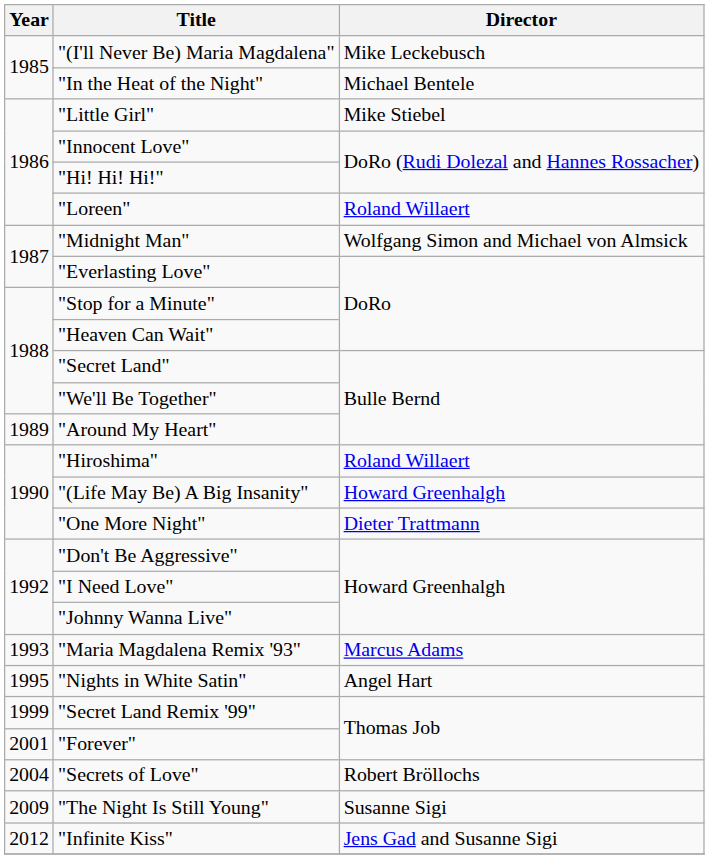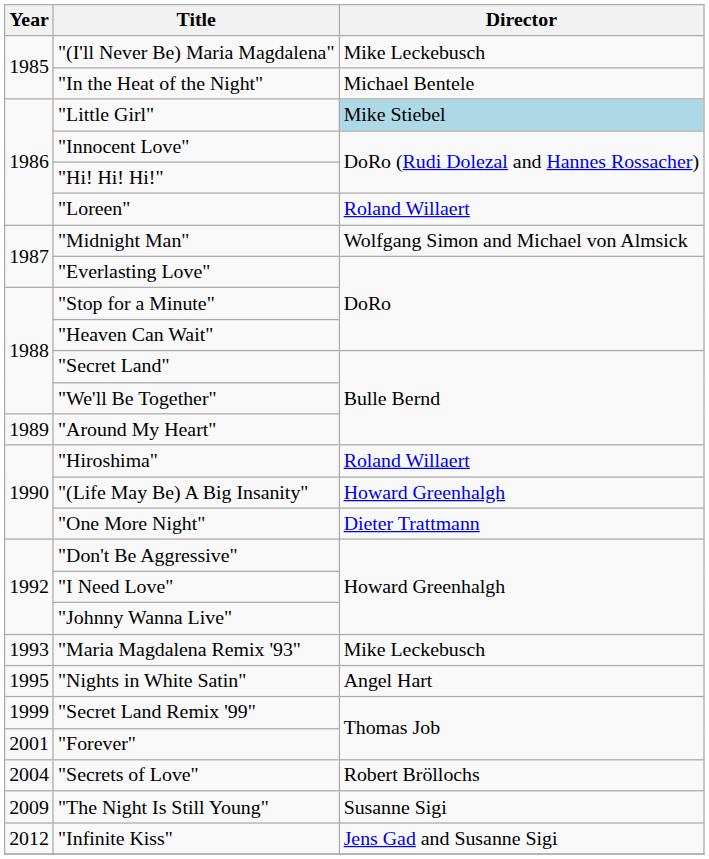 <table class="wikitable">
 <tr>
 <th>Year</th>
 <th>Title</th>
 <th>Director</th>
 </tr>
 <tr>
 <td rowspan="2">1985</td>
 <td>"(I'll Never Be) Maria Magdalena"</td>
 <td>Mike Leckebusch</td>
 </tr>
 <tr>
 <td>"In the Heat of the Night"</td>
 <td>Michael Bentele</td>
 </tr>
 <tr>
 <td rowspan="4">1986</td>
 <td>"Little Girl"</td>
-<td>Mike Stiebel</td>
+<td style="background: lightblue;">Mike Stiebel</td>
 </tr>
 <tr>
 <td>"Innocent Love"</td>
 <td rowspan="2">DoRo (<a href='#'>Rudi Dolezal</a> and <a href='#'>Hannes Rossacher</a>)</td>
 </tr>
 <tr>
 <td>"Hi! Hi! Hi!"</td>
 </tr>
 <tr>
 <td>"Loreen"</td>
 <td><a href='#'>Roland Willaert</a></td>
 </tr>
 <tr>
 <td rowspan="2">1987</td>
 <td>"Midnight Man"</td>
 <td>Wolfgang Simon and Michael von Almsick</td>
 </tr>
 <tr>
 <td>"Everlasting Love"</td>
 <td rowspan="3">DoRo</td>
 </tr>
 <tr>
 <td rowspan="4">1988</td>
 <td>"Stop for a Minute"</td>
 </tr>
 <tr>
 <td>"Heaven Can Wait"</td>
 </tr>
 <tr>
 <td>"Secret Land"</td>
 <td rowspan="3">Bulle Bernd</td>
 </tr>
 <tr>
 <td>"We'll Be Together"</td>
 </tr>
 <tr>
 <td>1989</td>
 <td>"Around My Heart"</td>
 </tr>
 <tr>
 <td rowspan="3">1990</td>
 <td>"Hiroshima"</td>
 <td><a href='#'>Roland Willaert</a></td>
 </tr>
 <tr>
 <td>"(Life May Be) A Big Insanity"</td>
 <td><a href='#'>Howard Greenhalgh</a></td>
 </tr>
 <tr>
 <td>"One More Night"</td>
 <td><a href='#'>Dieter Trattmann</a></td>
 </tr>
 <tr>
 <td rowspan="3">1992</td>
 <td>"Don't Be Aggressive"</td>
 <td rowspan="3">Howard Greenhalgh</td>
 </tr>
 <tr>
 <td>"I Need Love"</td>
 </tr>
 <tr>
 <td>"Johnny Wanna Live"</td>
 </tr>
 <tr>
 <td>1993</td>
 <td>"Maria Magdalena Remix '93"</td>
-<td><a href='#'>Marcus Adams</a></td>
+<td>Mike Leckebusch</td>
 </tr>
 <tr>
 <td>1995</td>
 <td>"Nights in White Satin"</td>
 <td>Angel Hart</td>
 </tr>
 <tr>
 <td>1999</td>
 <td>"Secret Land Remix '99"</td>
 <td rowspan="2">Thomas Job</td>
 </tr>
 <tr>
 <td>2001</td>
 <td>"Forever"</td>
 </tr>
 <tr>
 <td>2004</td>
 <td>"Secrets of Love"</td>
 <td>Robert Bröllochs</td>
 </tr>
 <tr>
 <td>2009</td>
 <td>"The Night Is Still Young"</td>
 <td>Susanne Sigi</td>
 </tr>
 <tr>
 <td>2012</td>
 <td>"Infinite Kiss"</td>
 <td><a href='#'>Jens Gad</a> and Susanne Sigi</td>
 </tr>
 <tr>
 </tr>
 </table>
